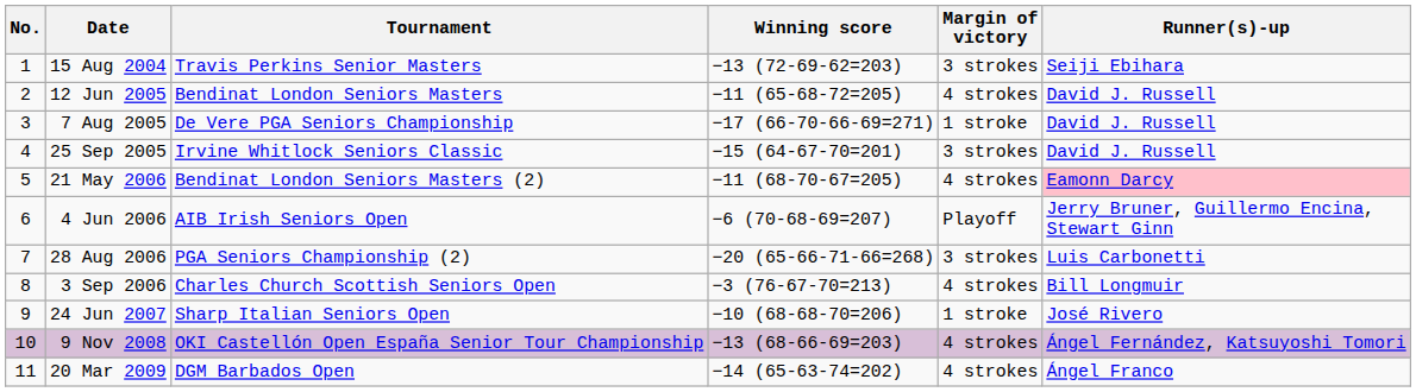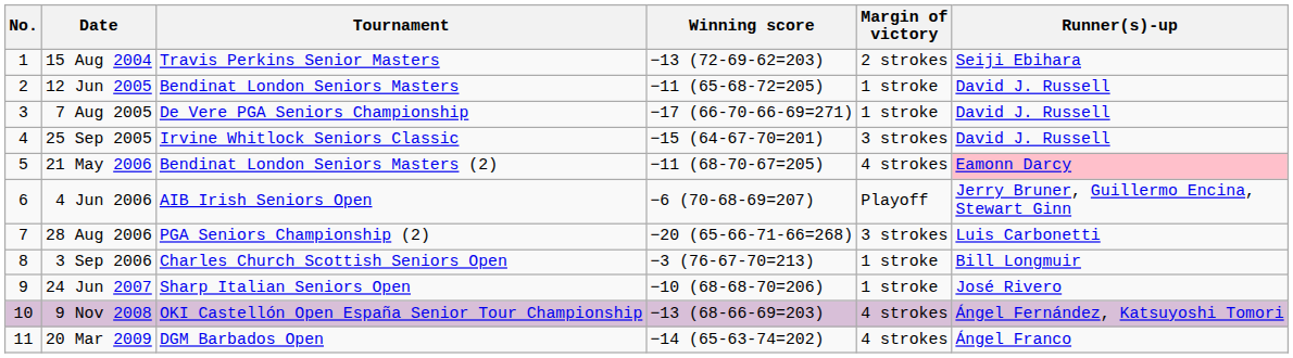 <table class="wikitable" style="font-size:95%;">
 <tr>
 <th>No.</th>
 <th>Date</th>
 <th>Tournament</th>
 <th>Winning score</th>
 <th>Margin of<br>victory</th>
 <th>Runner(s)-up</th>
 </tr>
 <tr>
 <td align=center>1</td>
 <td align=right>15 Aug <a href='#'>2004</a></td>
 <td><a href='#'>Travis Perkins Senior Masters</a></td>
 <td>−13 (72-69-62=203)</td>
-<td>3 strokes</td>
+<td>2 strokes</td>
 <td> <a href='#'>Seiji Ebihara</a></td>
 </tr>
 <tr>
 <td align=center>2</td>
 <td align=right>12 Jun <a href='#'>2005</a></td>
 <td><a href='#'>Bendinat London Seniors Masters</a></td>
 <td>−11 (65-68-72=205)</td>
-<td>4 strokes</td>
+<td>1 stroke</td>
 <td> <a href='#'>David J. Russell</a></td>
 </tr>
 <tr>
 <td align=center>3</td>
 <td align=right>7 Aug 2005</td>
 <td><a href='#'>De Vere PGA Seniors Championship</a></td>
 <td>−17 (66-70-66-69=271)</td>
 <td>1 stroke</td>
 <td> <a href='#'>David J. Russell</a></td>
 </tr>
 <tr>
 <td align=center>4</td>
 <td align=right>25 Sep 2005</td>
 <td><a href='#'>Irvine Whitlock Seniors Classic</a></td>
 <td>−15 (64-67-70=201)</td>
 <td>3 strokes</td>
 <td> <a href='#'>David J. Russell</a></td>
 </tr>
 <tr>
 <td align=center>5</td>
 <td align=right>21 May <a href='#'>2006</a></td>
 <td><a href='#'>Bendinat London Seniors Masters</a> (2)</td>
 <td>−11 (68-70-67=205)</td>
 <td>4 strokes</td>
 <td style="background: pink;"> <a href='#'>Eamonn Darcy</a></td>
 </tr>
 <tr>
 <td align=center>6</td>
 <td align=right>4 Jun 2006</td>
 <td><a href='#'>AIB Irish Seniors Open</a></td>
 <td>−6 (70-68-69=207)</td>
 <td>Playoff</td>
 <td> <a href='#'>Jerry Bruner</a>,  <a href='#'>Guillermo Encina</a>,<br> <a href='#'>Stewart Ginn</a></td>
 </tr>
 <tr>
 <td align=center>7</td>
 <td align=right>28 Aug 2006</td>
 <td><a href='#'>PGA Seniors Championship</a> (2)</td>
 <td>−20 (65-66-71-66=268)</td>
 <td>3 strokes</td>
 <td> <a href='#'>Luis Carbonetti</a></td>
 </tr>
 <tr>
 <td align=center>8</td>
 <td align=right>3 Sep 2006</td>
 <td><a href='#'>Charles Church Scottish Seniors Open</a></td>
 <td>−3 (76-67-70=213)</td>
-<td>4 strokes</td>
+<td>1 stroke</td>
 <td> <a href='#'>Bill Longmuir</a></td>
 </tr>
 <tr>
 <td align=center>9</td>
 <td align=right>24 Jun <a href='#'>2007</a></td>
 <td><a href='#'>Sharp Italian Seniors Open</a></td>
 <td>−10 (68-68-70=206)</td>
 <td>1 stroke</td>
 <td> <a href='#'>José Rivero</a></td>
 </tr>
 <tr style="background:thistle">
 <td align=center>10</td>
 <td align=right>9 Nov <a href='#'>2008</a></td>
 <td><a href='#'>OKI Castellón Open España Senior Tour Championship</a></td>
 <td>−13 (68-66-69=203)</td>
 <td>4 strokes</td>
 <td> <a href='#'>Ángel Fernández</a>,  <a href='#'>Katsuyoshi Tomori</a></td>
 </tr>
 <tr>
 <td align=center>11</td>
 <td align=right>20 Mar <a href='#'>2009</a></td>
 <td><a href='#'>DGM Barbados Open</a></td>
 <td>−14 (65-63-74=202)</td>
 <td>4 strokes</td>
 <td> <a href='#'>Ángel Franco</a></td>
 </tr>
 </table>
